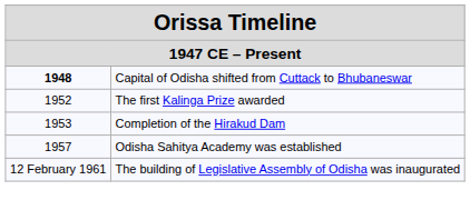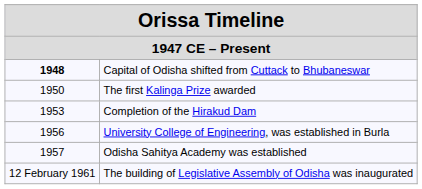 <table border="1" cellpadding="4" cellspacing="0" style="float:right; margin:0.5em 0 1em 1em; background:#F8F8FF; border:1px #aaa solid; border-collapse:collapse; font-size:95%;">
 <tr>
 <th colspan="2" style="background:#DCDCDC; text-align:center;"><big><big>Orissa Timeline</big></big></th>
 </tr>
 <tr>
 <th colspan="2" style="background:#DCDCDC; text-align:center;">1947 CE – Present</th>
 </tr>
 <tr>
 <td style="font-size:80%; text-align:center;"><strong>1948</strong></td>
 <td style="font-size: 80%;">Capital of Odisha shifted from <a href='#'>Cuttack</a> to <a href='#'>Bhubaneswar</a></td>
 </tr>
 <tr>
-<td style="font-size:80%; text-align:center;">1952</td>
+<td style="font-size:80%; text-align:center;">1950</td>
 <td style="font-size: 80%;">The first <a href='#'>Kalinga Prize</a> awarded</td>
 </tr>
 <tr>
 <td style="font-size:80%; text-align:center;">1953</td>
 <td style="font-size: 80%;">Completion of the <a href='#'>Hirakud Dam</a></td>
+</tr>
+<tr>
+<td style="font-size:80%; text-align:center;">1956</td>
+<td style="font-size: 80%;"><a href='#'>University College of Engineering</a>, was established in Burla</td>
 </tr>
 <tr>
 <td style="font-size:80%; text-align:center;">1957</td>
 <td style="font-size: 80%;">Odisha Sahitya Academy was established</td>
 </tr>
 <tr>
 <td style="font-size:80%; text-align:center;">12 February 1961</td>
 <td style="font-size: 80%;">The building of <a href='#'>Legislative Assembly of Odisha</a> was inaugurated</td>
 </tr>
 </table>
